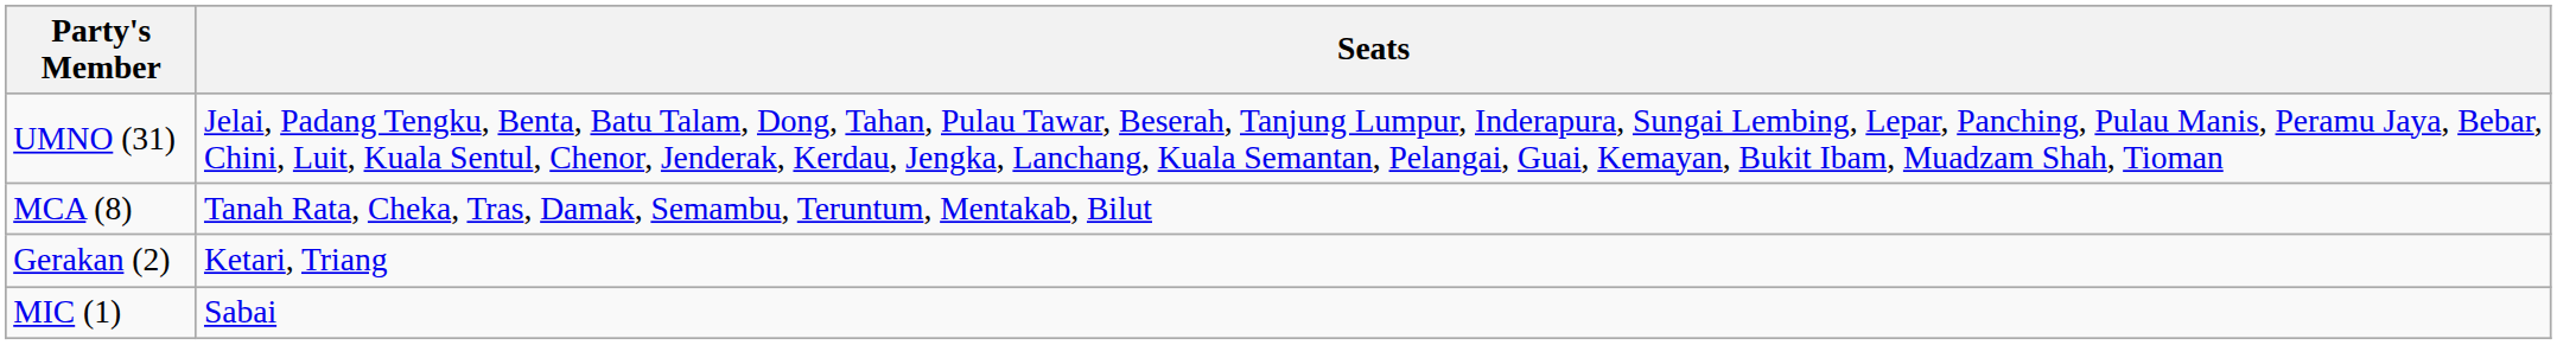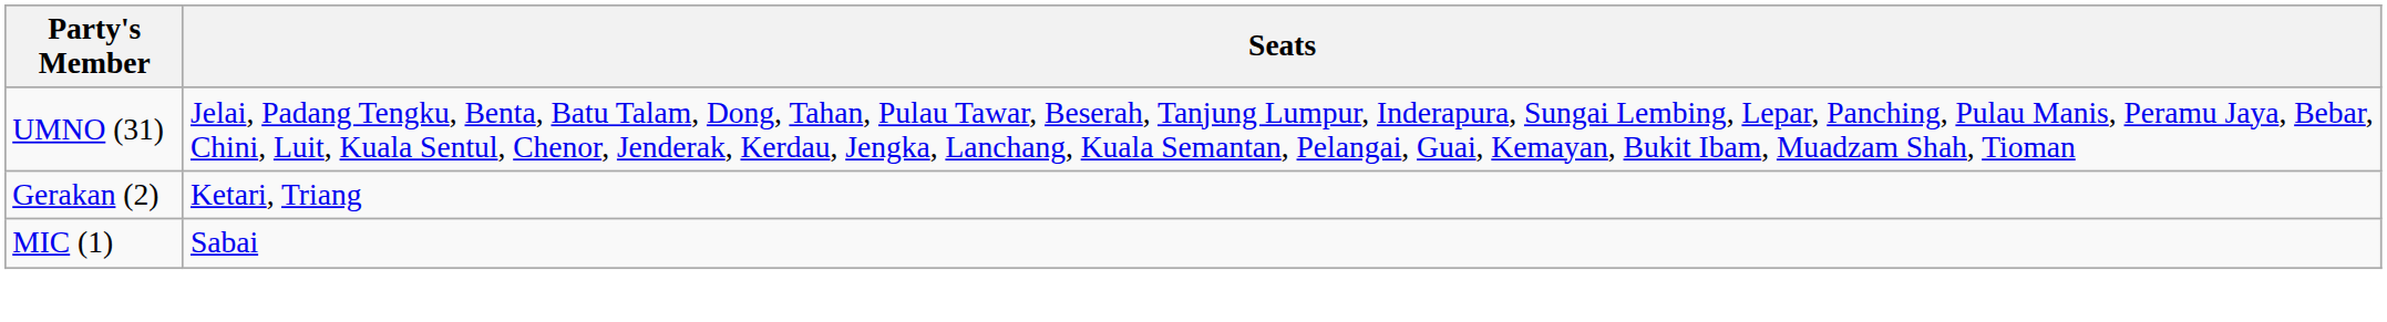 <table class="wikitable">
 <tr>
 <th>Party's Member</th>
 <th>Seats</th>
 </tr>
 <tr>
 <td> <a href='#'>UMNO</a> (31)</td>
 <td><a href='#'>Jelai</a>, <a href='#'>Padang Tengku</a>, <a href='#'>Benta</a>, <a href='#'>Batu Talam</a>, <a href='#'>Dong</a>, <a href='#'>Tahan</a>, <a href='#'>Pulau Tawar</a>, <a href='#'>Beserah</a>, <a href='#'>Tanjung Lumpur</a>, <a href='#'>Inderapura</a>, <a href='#'>Sungai Lembing</a>, <a href='#'>Lepar</a>, <a href='#'>Panching</a>, <a href='#'>Pulau Manis</a>, <a href='#'>Peramu Jaya</a>, <a href='#'>Bebar</a>, <a href='#'>Chini</a>, <a href='#'>Luit</a>, <a href='#'>Kuala Sentul</a>, <a href='#'>Chenor</a>, <a href='#'>Jenderak</a>, <a href='#'>Kerdau</a>, <a href='#'>Jengka</a>, <a href='#'>Lanchang</a>, <a href='#'>Kuala Semantan</a>, <a href='#'>Pelangai</a>, <a href='#'>Guai</a>, <a href='#'>Kemayan</a>, <a href='#'>Bukit Ibam</a>, <a href='#'>Muadzam Shah</a>, <a href='#'>Tioman</a></td>
 </tr>
 <tr>
-<td> <a href='#'>MCA</a> (8)</td>
-<td><a href='#'>Tanah Rata</a>, <a href='#'>Cheka</a>, <a href='#'>Tras</a>, <a href='#'>Damak</a>, <a href='#'>Semambu</a>, <a href='#'>Teruntum</a>, <a href='#'>Mentakab</a>, <a href='#'>Bilut</a></td>
-</tr>
-<tr>
 <td> <a href='#'>Gerakan</a> (2)</td>
 <td><a href='#'>Ketari</a>, <a href='#'>Triang</a></td>
 </tr>
 <tr>
 <td> <a href='#'>MIC</a> (1)</td>
 <td><a href='#'>Sabai</a></td>
 </tr>
 </table>
